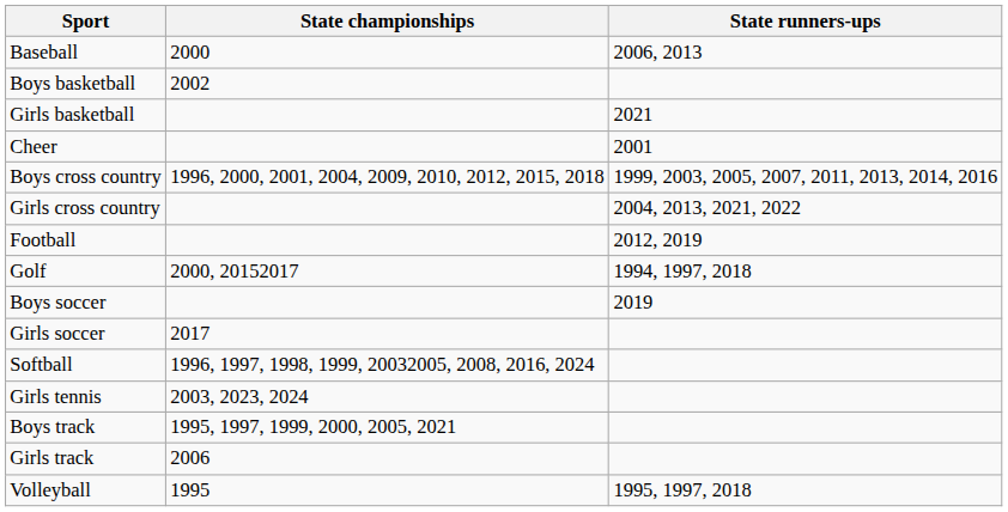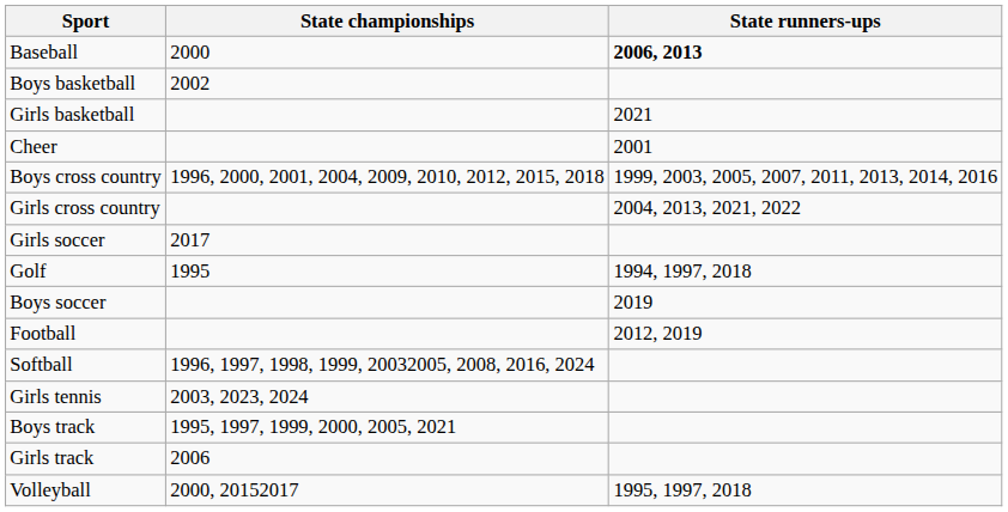 <table class="wikitable">
 <tr>
 <th>Sport</th>
 <th>State championships</th>
 <th>State runners-ups</th>
 </tr>
 <tr>
 <td>Baseball</td>
 <td>2000</td>
-<td>2006, 2013</td>
+<td><strong>2006, 2013</strong></td>
 </tr>
 <tr>
 <td>Boys basketball</td>
 <td>2002</td>
 <td></td>
 </tr>
 <tr>
 <td>Girls basketball</td>
 <td></td>
 <td>2021</td>
 </tr>
 <tr>
 <td>Cheer</td>
 <td></td>
 <td>2001</td>
 </tr>
 <tr>
 <td>Boys cross country</td>
 <td>1996, 2000, 2001, 2004, 2009, 2010, 2012, 2015, 2018</td>
 <td>1999, 2003, 2005, 2007, 2011, 2013, 2014, 2016</td>
 </tr>
 <tr>
 <td>Girls cross country</td>
 <td></td>
 <td>2004, 2013, 2021, 2022</td>
 </tr>
 <tr>
-<td>Football</td>
+<td>Girls soccer</td>
+<td>2017</td>
 <td></td>
-<td>2012, 2019</td>
 </tr>
 <tr>
 <td>Golf</td>
-<td>2000, 20152017</td>
+<td>1995</td>
 <td>1994, 1997, 2018</td>
 </tr>
 <tr>
 <td>Boys soccer</td>
 <td></td>
 <td>2019</td>
 </tr>
 <tr>
-<td>Girls soccer</td>
-<td>2017</td>
+<td>Football</td>
 <td></td>
+<td>2012, 2019</td>
 </tr>
 <tr>
 <td>Softball</td>
 <td>1996, 1997, 1998, 1999, 20032005, 2008, 2016, 2024</td>
 <td></td>
 </tr>
 <tr>
 <td>Girls tennis</td>
 <td>2003, 2023, 2024</td>
 <td></td>
 </tr>
 <tr>
 <td>Boys track</td>
 <td>1995, 1997, 1999, 2000, 2005, 2021</td>
 <td></td>
 </tr>
 <tr>
 <td>Girls track</td>
 <td>2006</td>
 <td></td>
 </tr>
 <tr>
 <td>Volleyball</td>
-<td>1995</td>
+<td>2000, 20152017</td>
 <td>1995, 1997, 2018</td>
 </tr>
 </table>
